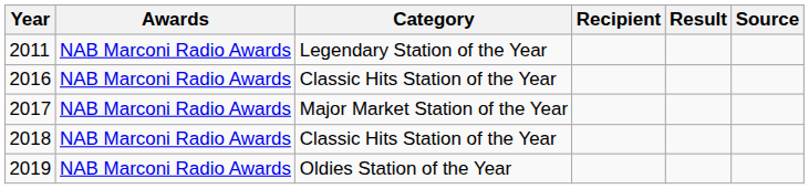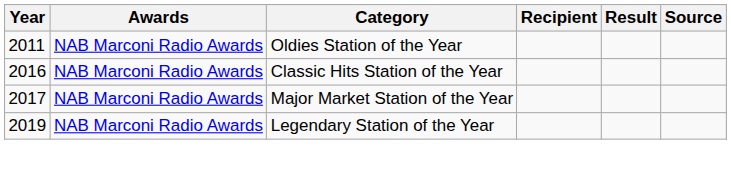 <table class="wikitable">
 <tr>
 <th>Year</th>
 <th>Awards</th>
 <th>Category</th>
 <th>Recipient</th>
 <th>Result</th>
 <th>Source</th>
 </tr>
 <tr>
 <td rowspan="1">2011</td>
 <td rowspan="1"><a href='#'>NAB Marconi Radio Awards</a></td>
-<td>Legendary Station of the Year</td>
+<td>Oldies Station of the Year</td>
 <td></td>
 <td></td>
 <td></td>
 </tr>
 <tr>
 <td rowspan="1">2016</td>
 <td rowspan="1"><a href='#'>NAB Marconi Radio Awards</a></td>
 <td>Classic Hits Station of the Year</td>
 <td></td>
 <td></td>
 <td></td>
 </tr>
 <tr>
 <td rowspan="1">2017</td>
 <td rowspan="1"><a href='#'>NAB Marconi Radio Awards</a></td>
 <td>Major Market Station of the Year</td>
 <td></td>
 <td></td>
 <td></td>
 </tr>
 <tr>
-<td rowspan="1">2018</td>
-<td rowspan="1"><a href='#'>NAB Marconi Radio Awards</a></td>
-<td>Classic Hits Station of the Year</td>
-<td></td>
-<td></td>
-<td></td>
-</tr>
-<tr>
 <td rowspan="1">2019</td>
 <td rowspan="1"><a href='#'>NAB Marconi Radio Awards</a></td>
-<td>Oldies Station of the Year</td>
+<td>Legendary Station of the Year</td>
 <td></td>
 <td></td>
 <td></td>
 </tr>
 </table>
